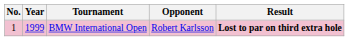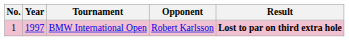 <table class="wikitable" style="font-size:95%;">
 <tr>
 <th>No.</th>
 <th>Year</th>
 <th>Tournament</th>
 <th>Opponent</th>
 <th>Result</th>
 </tr>
 <tr style="background:#F2C1D1;">
 <td align=center>1</td>
-<td><a href='#'>1999</a></td>
+<td><a href='#'>1997</a></td>
 <td><a href='#'>BMW International Open</a></td>
 <td> <a href='#'>Robert Karlsson</a></td>
 <td><strong>Lost to par on third extra hole</strong></td>
 </tr>
 </table>
